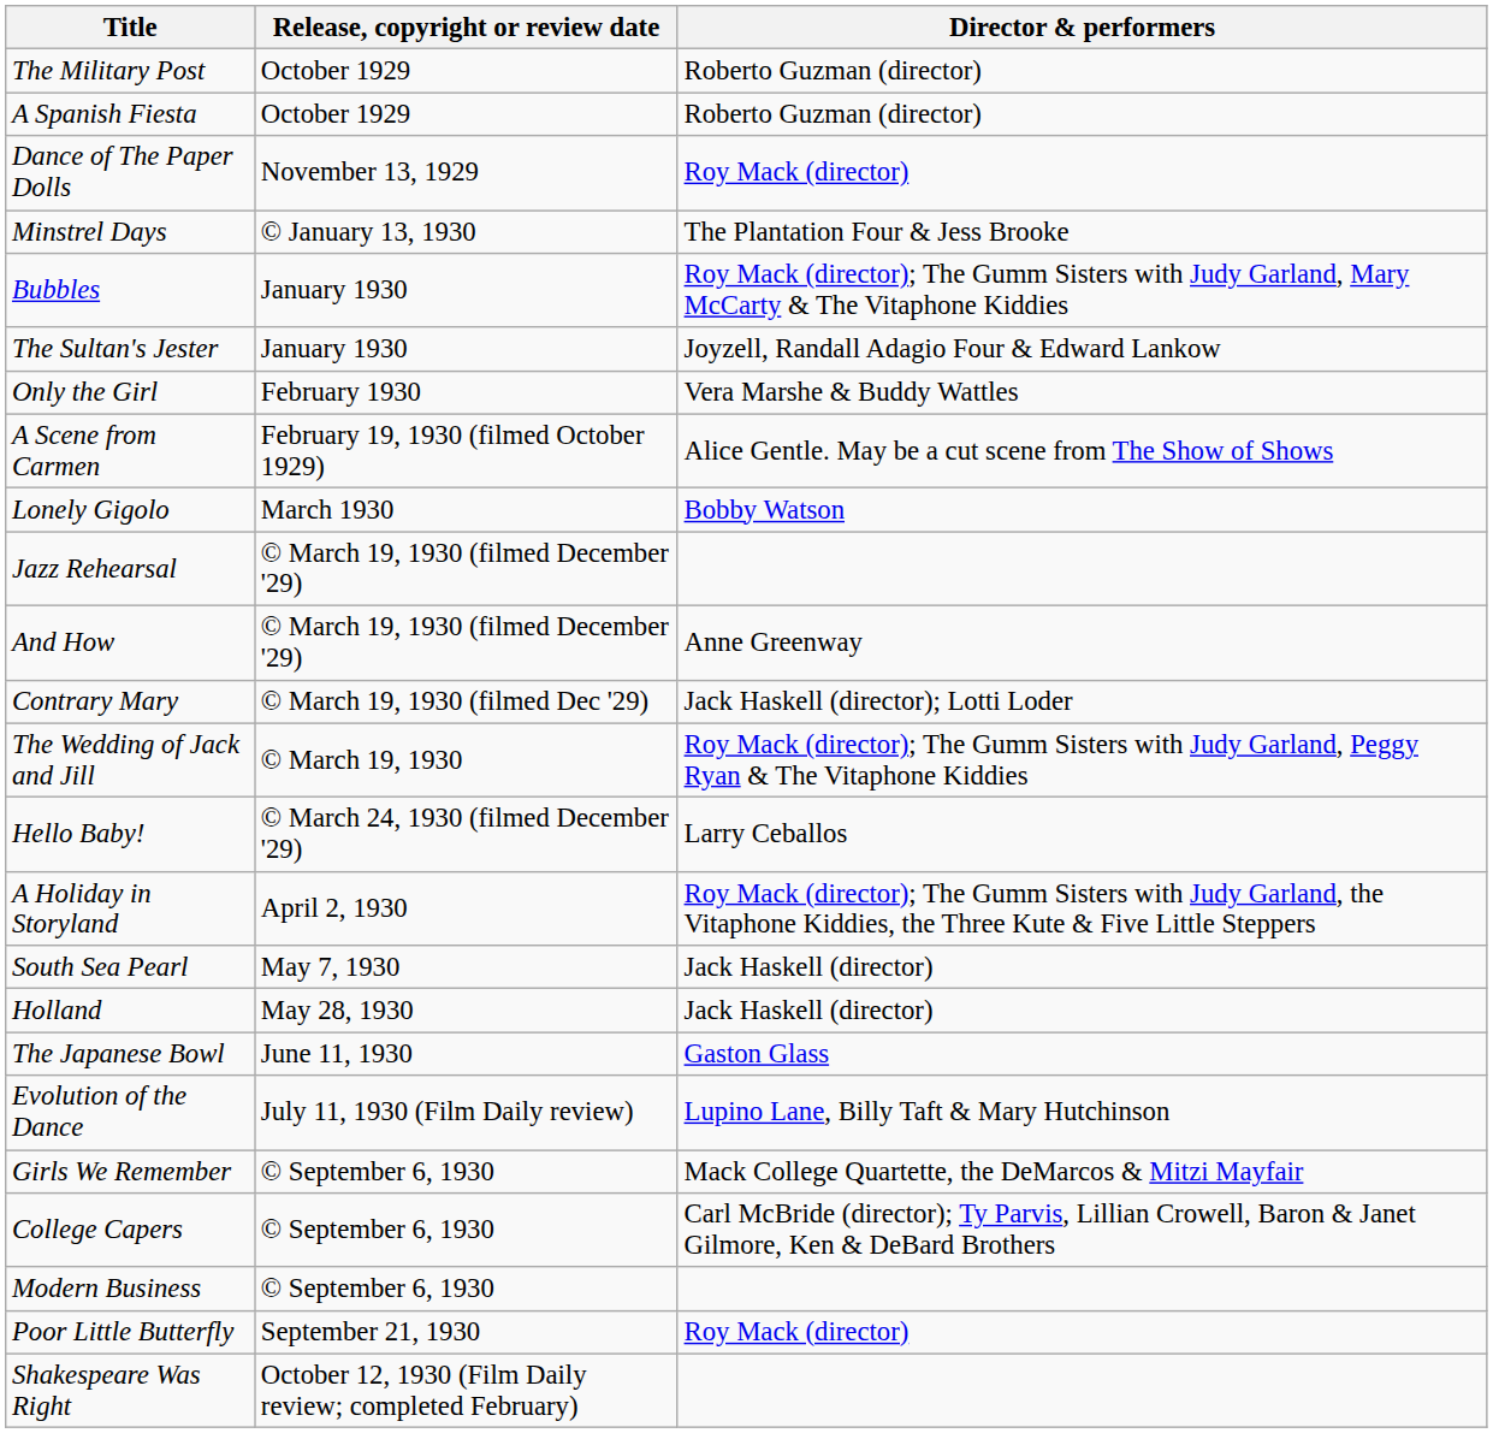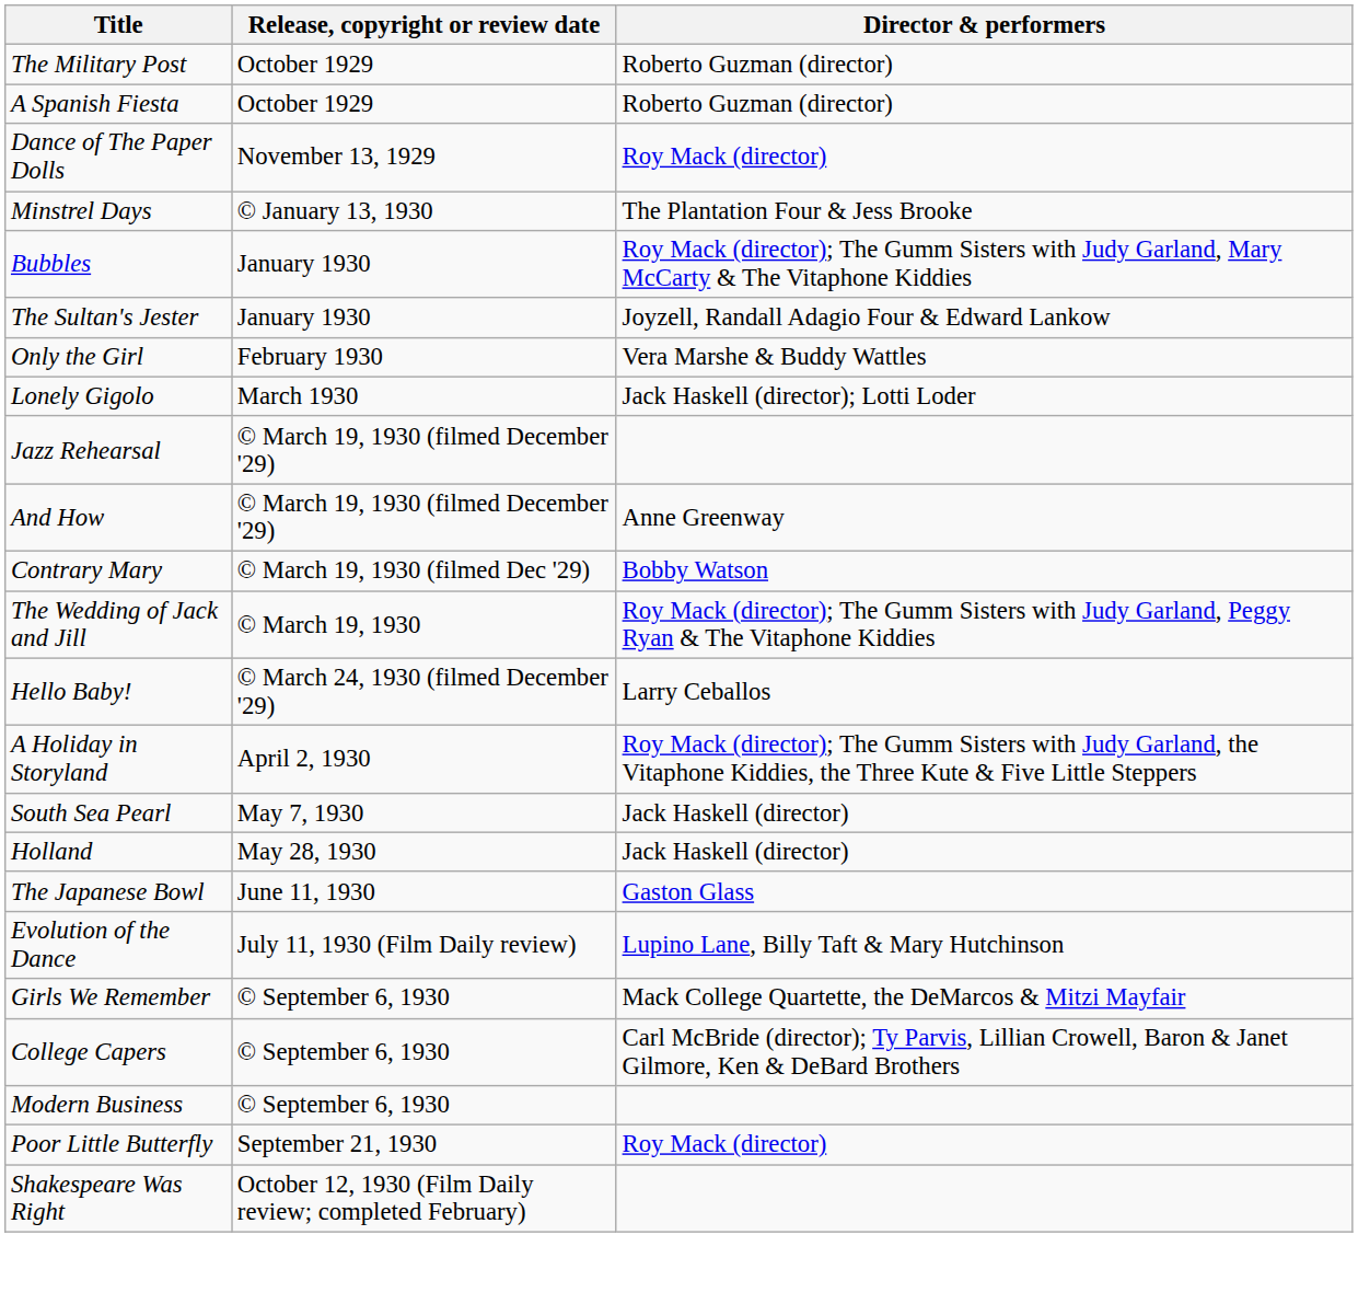 <table class="wikitable sortable" border="1">
 <tr>
 <th>Title</th>
 <th>Release, copyright or review date</th>
 <th>Director & performers</th>
 </tr>
 <tr>
 <td><em>The Military Post</em></td>
 <td>October 1929</td>
 <td>Roberto Guzman (director)</td>
 </tr>
 <tr>
 <td><em>A Spanish Fiesta</em></td>
 <td>October 1929</td>
 <td>Roberto Guzman (director)</td>
 </tr>
 <tr>
 <td><em>Dance of The Paper Dolls</em></td>
 <td>November 13, 1929</td>
 <td><a href='#'>Roy Mack (director)</a></td>
 </tr>
 <tr>
 <td><em>Minstrel Days</em></td>
 <td>© January 13, 1930</td>
 <td>The Plantation Four & Jess Brooke</td>
 </tr>
 <tr>
 <td><em><a href='#'>Bubbles</a></em></td>
 <td>January 1930</td>
 <td><a href='#'>Roy Mack (director)</a>; The Gumm Sisters with <a href='#'>Judy Garland</a>, <a href='#'>Mary McCarty</a> & The Vitaphone Kiddies</td>
 </tr>
 <tr>
 <td><em>The Sultan's Jester</em></td>
 <td>January 1930</td>
 <td>Joyzell, Randall Adagio Four & Edward Lankow</td>
 </tr>
 <tr>
 <td><em>Only the Girl</em></td>
 <td>February 1930</td>
 <td>Vera Marshe & Buddy Wattles</td>
 </tr>
 <tr>
-<td><em>A Scene from Carmen</em></td>
-<td>February 19, 1930 (filmed October 1929)</td>
-<td>Alice Gentle. May be a cut scene from <a href='#'>The Show of Shows</a></td>
-</tr>
-<tr>
 <td><em>Lonely Gigolo</em></td>
 <td>March 1930</td>
-<td><a href='#'>Bobby Watson</a></td>
+<td>Jack Haskell (director); Lotti Loder</td>
 </tr>
 <tr>
 <td><em>Jazz Rehearsal</em></td>
 <td>© March 19, 1930 (filmed December '29)</td>
 <td></td>
 </tr>
 <tr>
 <td><em>And How</em></td>
 <td>© March 19, 1930 (filmed December '29)</td>
 <td>Anne Greenway</td>
 </tr>
 <tr>
 <td><em>Contrary Mary</em></td>
 <td>© March 19, 1930 (filmed Dec '29)</td>
-<td>Jack Haskell (director); Lotti Loder</td>
+<td><a href='#'>Bobby Watson</a></td>
 </tr>
 <tr>
 <td><em>The Wedding of Jack and Jill</em></td>
 <td>© March 19, 1930</td>
 <td><a href='#'>Roy Mack (director)</a>; The Gumm Sisters with <a href='#'>Judy Garland</a>, <a href='#'>Peggy Ryan</a> & The Vitaphone Kiddies</td>
 </tr>
 <tr>
 <td><em>Hello Baby! </em></td>
 <td>© March 24, 1930 (filmed December '29)</td>
 <td>Larry Ceballos</td>
 </tr>
 <tr>
 <td><em>A Holiday in Storyland</em></td>
 <td>April 2, 1930</td>
 <td><a href='#'>Roy Mack (director)</a>; The Gumm Sisters with <a href='#'>Judy Garland</a>, the Vitaphone Kiddies, the Three Kute & Five Little Steppers</td>
 </tr>
 <tr>
 <td><em>South Sea Pearl</em></td>
 <td>May 7, 1930</td>
 <td>Jack Haskell (director)</td>
 </tr>
 <tr>
 <td><em>Holland</em></td>
 <td>May 28, 1930</td>
 <td>Jack Haskell (director)</td>
 </tr>
 <tr>
 <td><em>The Japanese Bowl</em></td>
 <td>June 11, 1930</td>
 <td><a href='#'>Gaston Glass</a></td>
 </tr>
 <tr>
 <td><em>Evolution of the Dance</em></td>
 <td>July 11, 1930 (Film Daily review)</td>
 <td><a href='#'>Lupino Lane</a>, Billy Taft & Mary Hutchinson</td>
 </tr>
 <tr>
 <td><em>Girls We Remember</em></td>
 <td>© September 6, 1930</td>
 <td>Mack College Quartette, the DeMarcos & <a href='#'>Mitzi Mayfair</a></td>
 </tr>
 <tr>
 <td><em>College Capers</em></td>
 <td>© September 6, 1930</td>
 <td>Carl McBride (director); <a href='#'>Ty Parvis</a>, Lillian Crowell, Baron & Janet Gilmore, Ken & DeBard Brothers</td>
 </tr>
 <tr>
 <td><em>Modern Business</em></td>
 <td>© September 6, 1930</td>
 <td></td>
 </tr>
 <tr>
 <td><em>Poor Little Butterfly</em></td>
 <td>September 21, 1930</td>
 <td><a href='#'>Roy Mack (director)</a></td>
 </tr>
 <tr>
 <td><em>Shakespeare Was Right</em></td>
 <td>October 12, 1930 (Film Daily review; completed February)</td>
 <td></td>
 </tr>
 </table>
